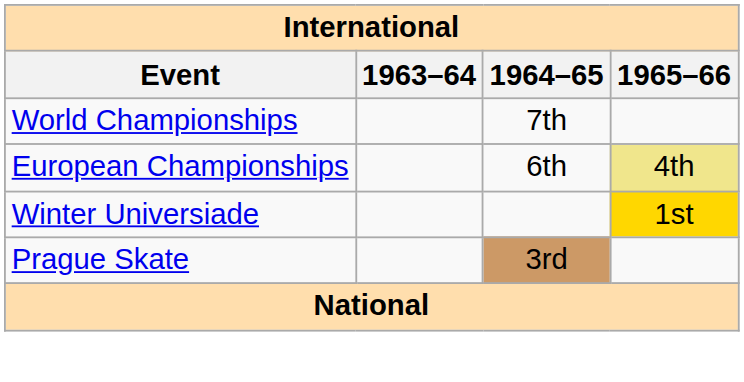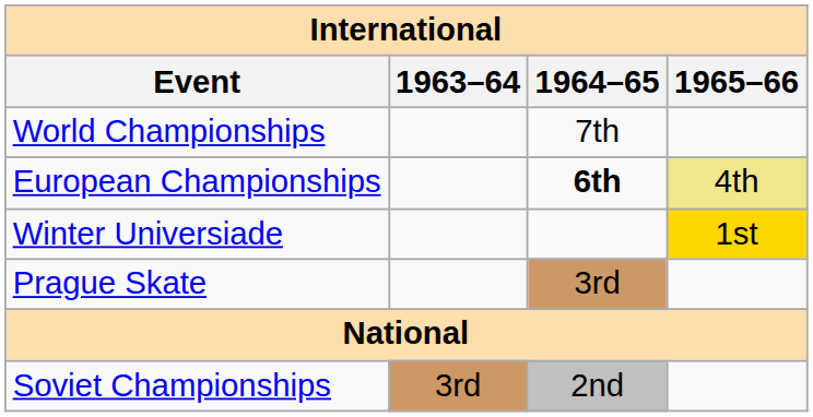 <table class="wikitable" style="text-align:center">
 <tr>
 <th style="background-color: #ffdead; " colspan=4 align=center>International</th>
 </tr>
 <tr>
 <th>Event</th>
 <th>1963–64</th>
 <th>1964–65</th>
 <th>1965–66</th>
 </tr>
 <tr>
 <td align=left><a href='#'>World Championships</a></td>
 <td></td>
 <td>7th</td>
 <td></td>
 </tr>
 <tr>
 <td align=left><a href='#'>European Championships</a></td>
 <td></td>
-<td>6th</td>
+<td><strong>6th</strong></td>
 <td style="background: khaki;">4th</td>
 </tr>
 <tr>
 <td align=left><a href='#'>Winter Universiade</a></td>
 <td></td>
 <td></td>
 <td bgcolor=gold>1st</td>
 </tr>
 <tr>
 <td align=left><a href='#'>Prague Skate</a></td>
 <td></td>
 <td bgcolor=cc9966>3rd</td>
 <td></td>
 </tr>
 <tr>
 <th style="background-color: #ffdead; " colspan=4 align=center>National</th>
 </tr>
+<tr>
+<td align=left><a href='#'>Soviet Championships</a></td>
+<td bgcolor=cc9966>3rd</td>
+<td bgcolor=silver>2nd</td>
+<td></td>
+</tr>
 </table>
